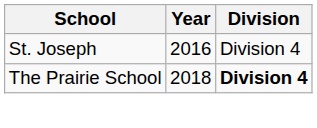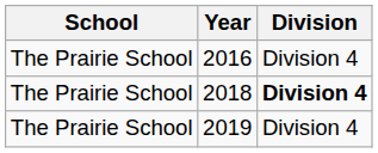 <table class="wikitable">
 <tr>
 <th>School</th>
 <th>Year</th>
 <th>Division</th>
 </tr>
 <tr>
-<td>St. Joseph</td>
+<td>The Prairie School</td>
 <td>2016</td>
 <td>Division 4</td>
 </tr>
 <tr>
 <td>The Prairie School</td>
 <td>2018</td>
 <td><strong>Division 4</strong></td>
 </tr>
+<tr>
+<td>The Prairie School</td>
+<td>2019</td>
+<td>Division 4</td>
+</tr>
 </table>
